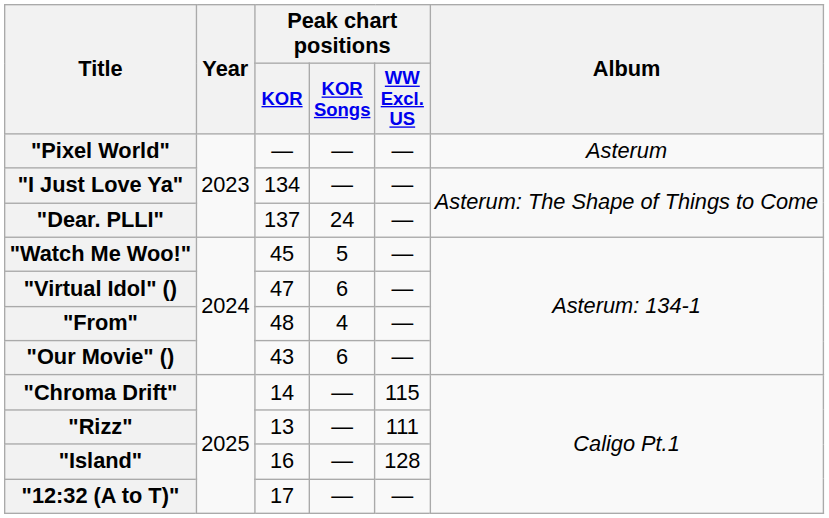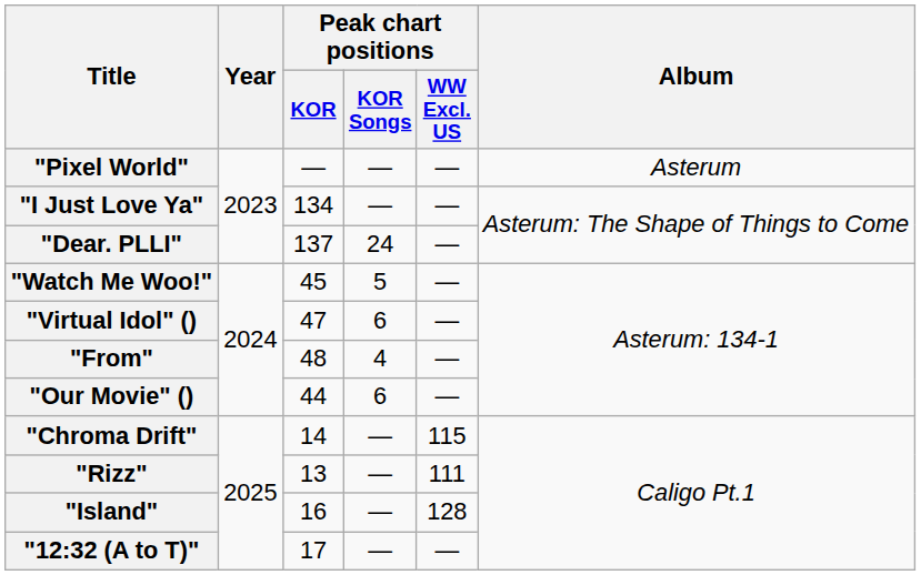 <table class="wikitable plainrowheaders" style="text-align:center">
 <tr>
 <th scope="col" rowspan="2">Title</th>
 <th scope="col" rowspan="2">Year</th>
 <th scope="col" colspan="3">Peak chart positions</th>
 <th scope="col" rowspan="2">Album</th>
 </tr>
 <tr>
 <th scope="col" style="font-size:85%;width:2.5em"><a href='#'>KOR</a><br></th>
 <th scope="col" style="font-size:85%;width:2.5em"><a href='#'>KOR<br>Songs</a><br></th>
 <th scope="col" style="font-size:85%;width:2.5em"><a href='#'>WW<br>Excl.<br>US</a><br></th>
 </tr>
 <tr>
 <th scope="row">"Pixel World"</th>
 <td rowspan="3">2023</td>
 <td>—</td>
 <td>—</td>
 <td>—</td>
 <td><em>Asterum</em></td>
 </tr>
 <tr>
 <th scope="row">"I Just Love Ya"</th>
 <td>134</td>
 <td>—</td>
 <td>—</td>
 <td rowspan="2"><em>Asterum: The Shape of Things to Come</em></td>
 </tr>
 <tr>
 <th scope="row">"Dear. PLLI"</th>
 <td>137</td>
 <td>24</td>
 <td>—</td>
 </tr>
 <tr>
 <th scope="row">"Watch Me Woo!"</th>
 <td rowspan="4">2024</td>
 <td>45</td>
 <td>5</td>
 <td>—</td>
 <td rowspan="4"><em>Asterum: 134-1</em></td>
 </tr>
 <tr>
 <th scope="row">"Virtual Idol" ()</th>
 <td>47</td>
 <td>6</td>
 <td>—</td>
 </tr>
 <tr>
 <th scope="row">"From"</th>
 <td>48</td>
 <td>4</td>
 <td>—</td>
 </tr>
 <tr>
 <th scope="row">"Our Movie" ()</th>
-<td>43</td>
+<td>44</td>
 <td>6</td>
 <td>—</td>
 </tr>
 <tr>
 <th scope="row">"Chroma Drift"</th>
 <td rowspan="4">2025</td>
 <td>14</td>
 <td>—</td>
 <td>115</td>
 <td rowspan="4"><em>Caligo Pt.1</em></td>
 </tr>
 <tr>
 <th scope="row">"Rizz"</th>
 <td>13</td>
 <td>—</td>
 <td>111</td>
 </tr>
 <tr>
 <th scope="row">"Island"</th>
 <td>16</td>
 <td>—</td>
 <td>128</td>
 </tr>
 <tr>
 <th scope="row">"12:32 (A to T)"</th>
 <td>17</td>
 <td>—</td>
 <td>—</td>
 </tr>
 </table>
